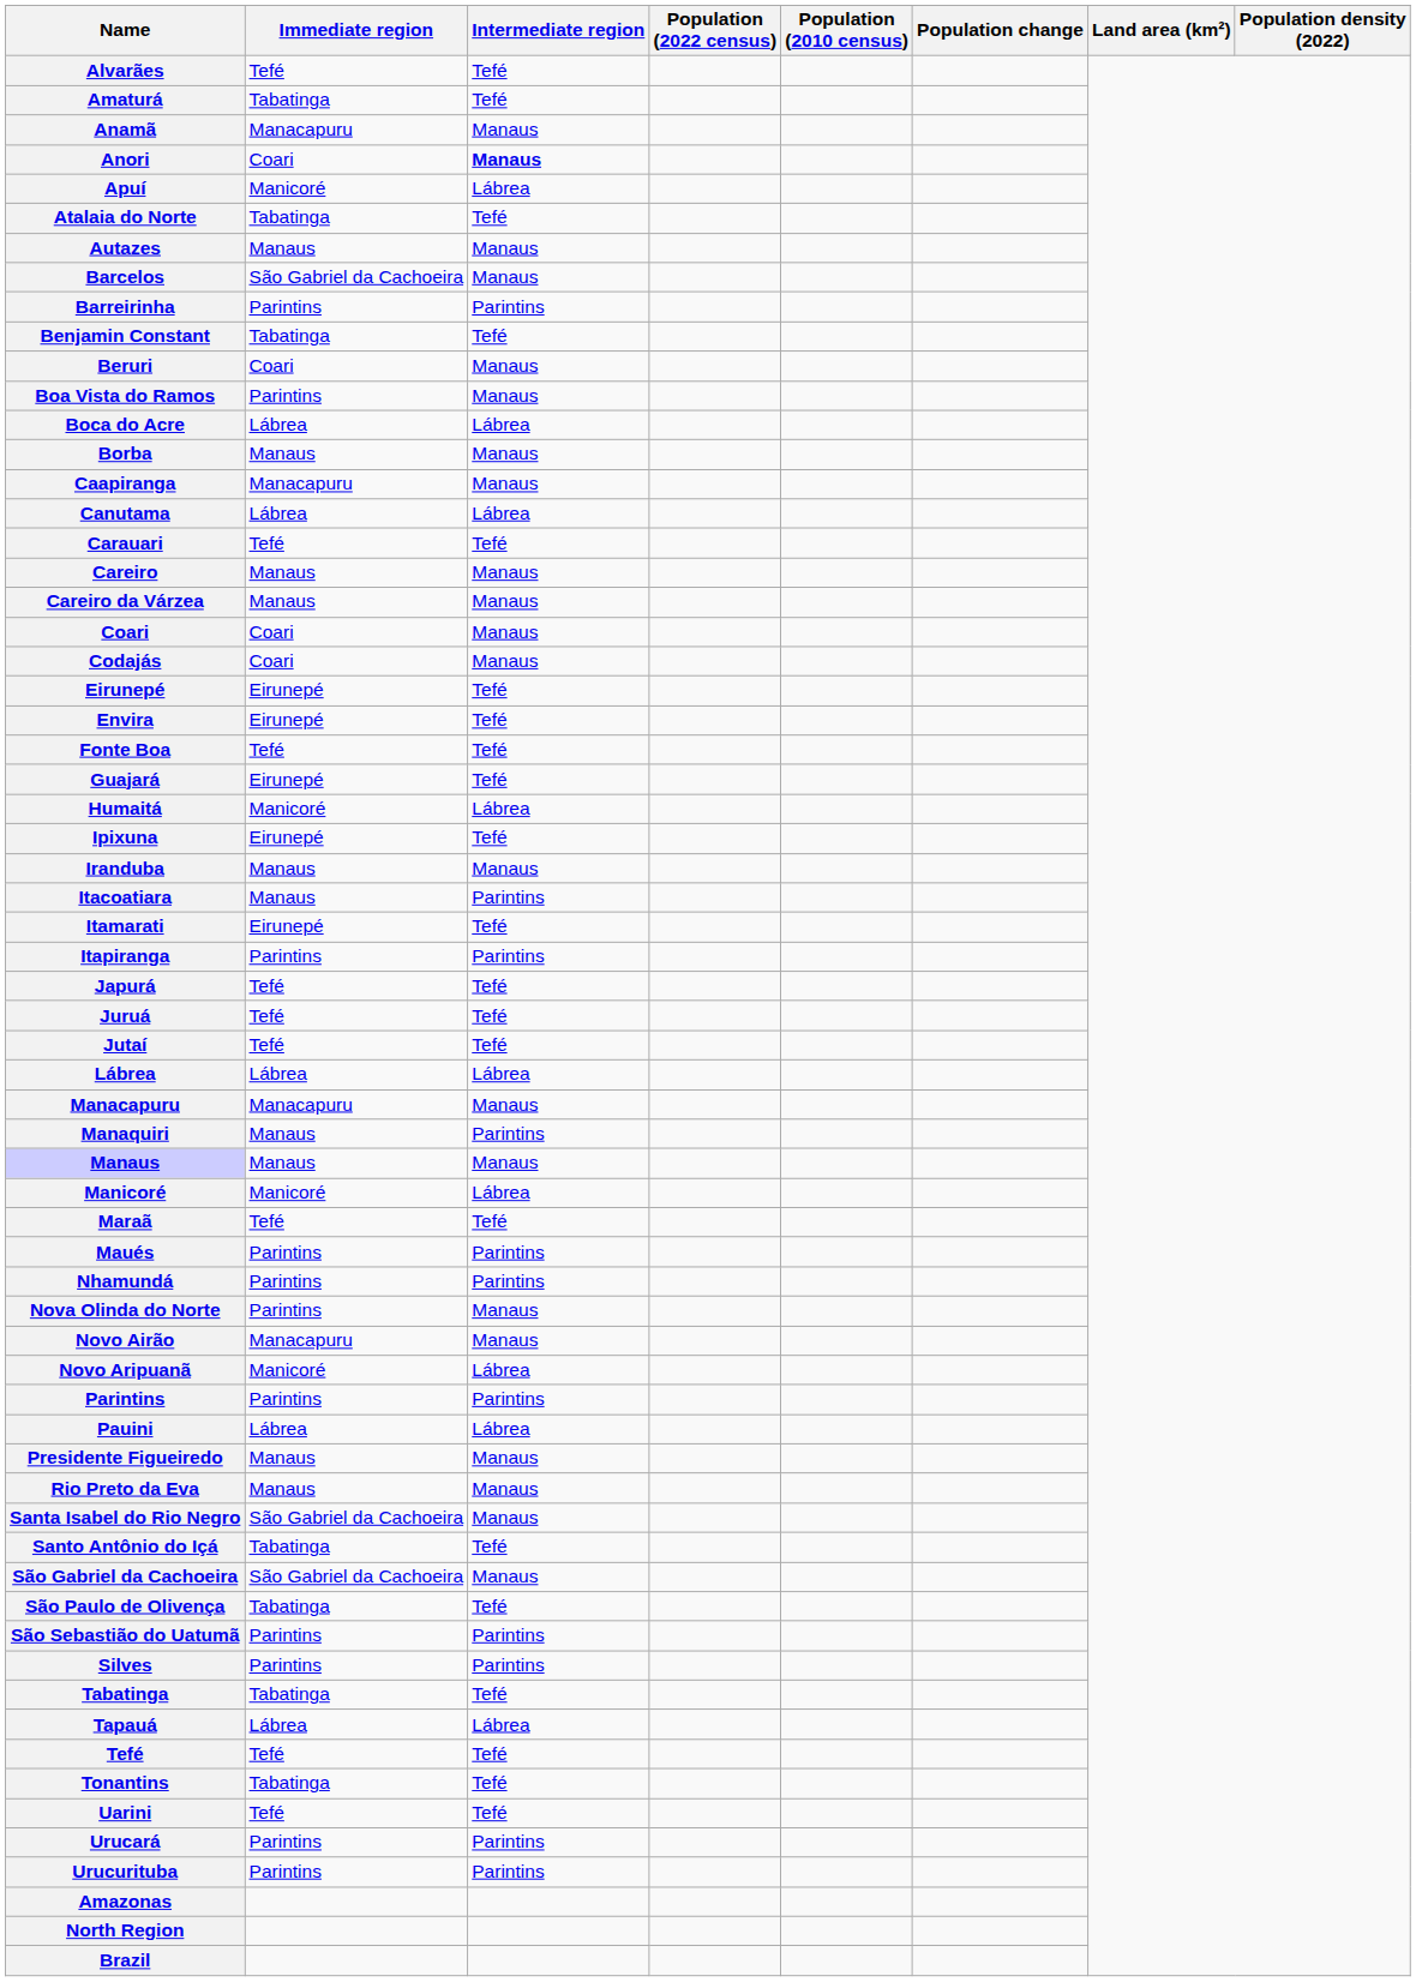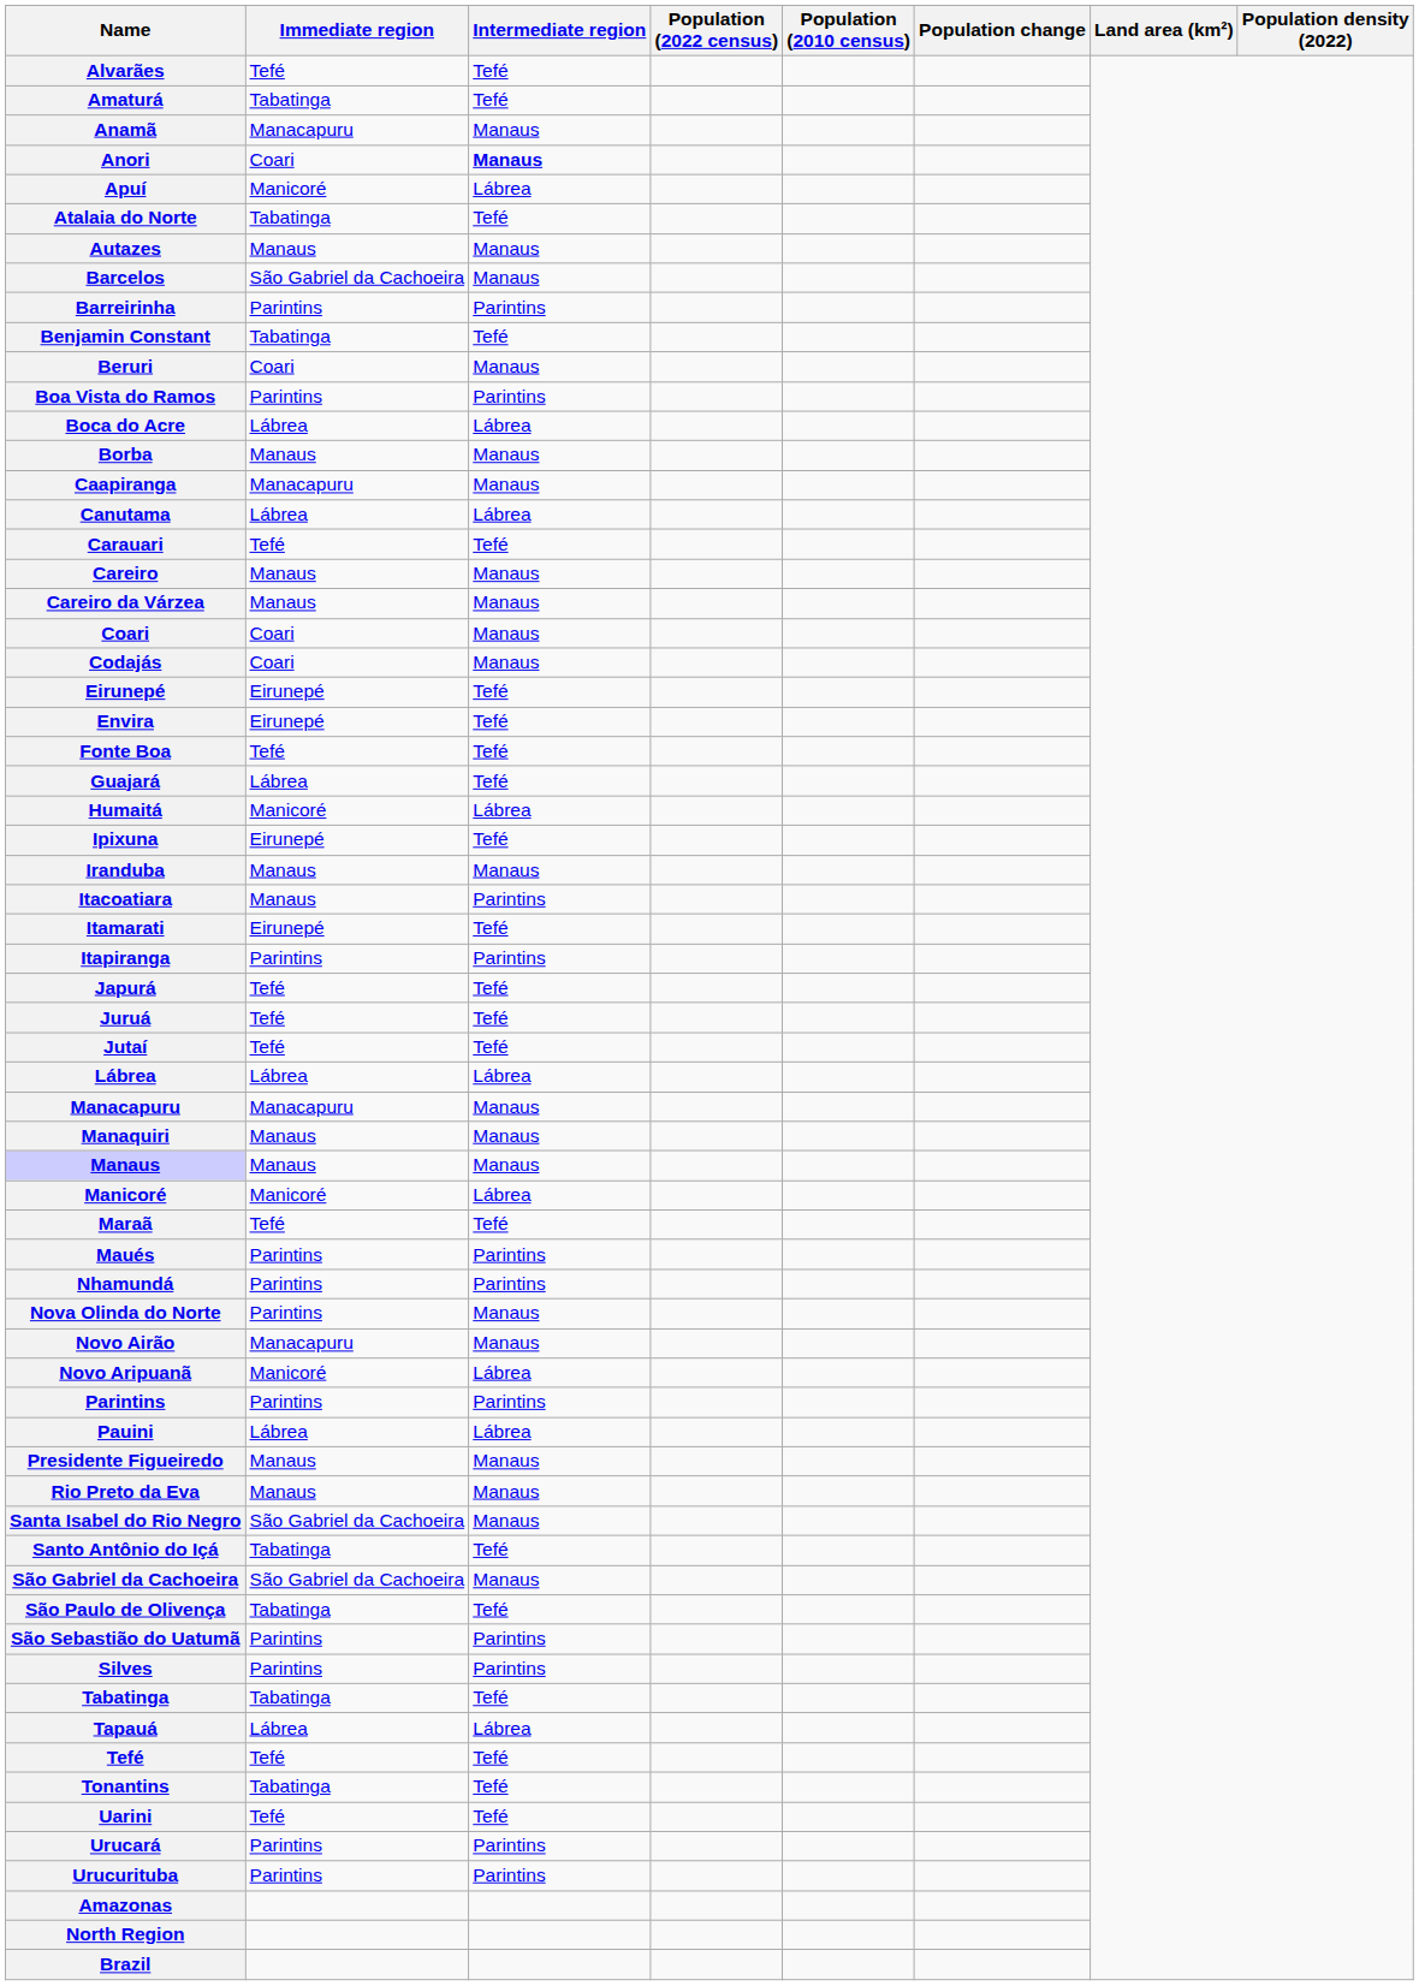 <table class="wikitable sortable sticky-header" style="text-align:right;">
 <tr>
 </tr>
 <tr>
 <th scope="col">Name</th>
 <th scope="col" align="left"><a href='#'>Immediate region</a></th>
 <th scope="col" align="left"><a href='#'>Intermediate region</a></th>
 <th scope="col">Population<br>(<a href='#'>2022 census</a>)</th>
 <th scope="col">Population<br>(<a href='#'>2010 census</a>)</th>
 <th scope="col">Population change</th>
 <th scope="col" data-sort-type="number">Land area (km²)</th>
 <th scope="col" data-sort-type="number">Population density<br>(2022)</th>
 </tr>
 <tr>
 <th scope="row" align="center"><a href='#'>Alvarães</a></th>
 <td align=left><a href='#'>Tefé</a></td>
 <td align=left><a href='#'>Tefé</a></td>
 <td></td>
 <td></td>
 <td></td>
 </tr>
 <tr>
 <th scope="row" align="center"><a href='#'>Amaturá</a></th>
 <td align=left><a href='#'>Tabatinga</a></td>
 <td align=left><a href='#'>Tefé</a></td>
 <td></td>
 <td></td>
 <td></td>
 </tr>
 <tr>
 <th scope="row" align="center"><a href='#'>Anamã</a></th>
 <td align=left><a href='#'>Manacapuru</a></td>
 <td align=left><a href='#'>Manaus</a></td>
 <td></td>
 <td></td>
 <td></td>
 </tr>
 <tr>
 <th scope="row" align="center"><a href='#'>Anori</a></th>
 <td align=left><a href='#'>Coari</a></td>
 <td align=left><strong><a href='#'>Manaus</a></strong></td>
 <td></td>
 <td></td>
 <td></td>
 </tr>
 <tr>
 <th scope="row" align="center"><a href='#'>Apuí</a></th>
 <td align=left><a href='#'>Manicoré</a></td>
 <td align=left><a href='#'>Lábrea</a></td>
 <td></td>
 <td></td>
 <td></td>
 </tr>
 <tr>
 <th scope="row" align="center"><a href='#'>Atalaia do Norte</a></th>
 <td align=left><a href='#'>Tabatinga</a></td>
 <td align=left><a href='#'>Tefé</a></td>
 <td></td>
 <td></td>
 <td></td>
 </tr>
 <tr>
 <th scope="row" align="center"><a href='#'>Autazes</a></th>
 <td align=left><a href='#'>Manaus</a></td>
 <td align=left><a href='#'>Manaus</a></td>
 <td></td>
 <td></td>
 <td></td>
 </tr>
 <tr>
 <th scope="row" align="center"><a href='#'>Barcelos</a></th>
 <td align=left><a href='#'>São Gabriel da Cachoeira</a></td>
 <td align=left><a href='#'>Manaus</a></td>
 <td></td>
 <td></td>
 <td></td>
 </tr>
 <tr>
 <th scope="row" align="center"><a href='#'>Barreirinha</a></th>
 <td align=left><a href='#'>Parintins</a></td>
 <td align=left><a href='#'>Parintins</a></td>
 <td></td>
 <td></td>
 <td></td>
 </tr>
 <tr>
 <th scope="row" align="center"><a href='#'>Benjamin Constant</a></th>
 <td align=left><a href='#'>Tabatinga</a></td>
 <td align=left><a href='#'>Tefé</a></td>
 <td></td>
 <td></td>
 <td></td>
 </tr>
 <tr>
 <th scope="row" align="center"><a href='#'>Beruri</a></th>
 <td align=left><a href='#'>Coari</a></td>
 <td align=left><a href='#'>Manaus</a></td>
 <td></td>
 <td></td>
 <td></td>
 </tr>
 <tr>
 <th scope="row" align="center"><a href='#'>Boa Vista do Ramos</a></th>
 <td align=left><a href='#'>Parintins</a></td>
-<td align=left><a href='#'>Manaus</a></td>
+<td align=left><a href='#'>Parintins</a></td>
 <td></td>
 <td></td>
 <td></td>
 </tr>
 <tr>
 <th scope="row" align="center"><a href='#'>Boca do Acre</a></th>
 <td align=left><a href='#'>Lábrea</a></td>
 <td align=left><a href='#'>Lábrea</a></td>
 <td></td>
 <td></td>
 <td></td>
 </tr>
 <tr>
 <th scope="row" align="center"><a href='#'>Borba</a></th>
 <td align=left><a href='#'>Manaus</a></td>
 <td align=left><a href='#'>Manaus</a></td>
 <td></td>
 <td></td>
 <td></td>
 </tr>
 <tr>
 <th scope="row" align="center"><a href='#'>Caapiranga</a></th>
 <td align=left><a href='#'>Manacapuru</a></td>
 <td align=left><a href='#'>Manaus</a></td>
 <td></td>
 <td></td>
 <td></td>
 </tr>
 <tr>
 <th scope="row" align="center"><a href='#'>Canutama</a></th>
 <td align=left><a href='#'>Lábrea</a></td>
 <td align=left><a href='#'>Lábrea</a></td>
 <td></td>
 <td></td>
 <td></td>
 </tr>
 <tr>
 <th scope="row" align="center"><a href='#'>Carauari</a></th>
 <td align=left><a href='#'>Tefé</a></td>
 <td align=left><a href='#'>Tefé</a></td>
 <td></td>
 <td></td>
 <td></td>
 </tr>
 <tr>
 <th scope="row" align="center"><a href='#'>Careiro</a></th>
 <td align=left><a href='#'>Manaus</a></td>
 <td align=left><a href='#'>Manaus</a></td>
 <td></td>
 <td></td>
 <td></td>
 </tr>
 <tr>
 <th scope="row" align="center"><a href='#'>Careiro da Várzea</a></th>
 <td align=left><a href='#'>Manaus</a></td>
 <td align=left><a href='#'>Manaus</a></td>
 <td></td>
 <td></td>
 <td></td>
 </tr>
 <tr>
 <th scope="row" align="center"><a href='#'>Coari</a></th>
 <td align=left><a href='#'>Coari</a></td>
 <td align=left><a href='#'>Manaus</a></td>
 <td></td>
 <td></td>
 <td></td>
 </tr>
 <tr>
 <th scope="row" align="center"><a href='#'>Codajás</a></th>
 <td align=left><a href='#'>Coari</a></td>
 <td align=left><a href='#'>Manaus</a></td>
 <td></td>
 <td></td>
 <td></td>
 </tr>
 <tr>
 <th scope="row" align="center"><a href='#'>Eirunepé</a></th>
 <td align=left><a href='#'>Eirunepé</a></td>
 <td align=left><a href='#'>Tefé</a></td>
 <td></td>
 <td></td>
 <td></td>
 </tr>
 <tr>
 <th scope="row" align="center"><a href='#'>Envira</a></th>
 <td align=left><a href='#'>Eirunepé</a></td>
 <td align=left><a href='#'>Tefé</a></td>
 <td></td>
 <td></td>
 <td></td>
 </tr>
 <tr>
 <th scope="row" align="center"><a href='#'>Fonte Boa</a></th>
 <td align=left><a href='#'>Tefé</a></td>
 <td align=left><a href='#'>Tefé</a></td>
 <td></td>
 <td></td>
 <td></td>
 </tr>
 <tr>
 <th scope="row" align="center"><a href='#'>Guajará</a></th>
-<td align=left><a href='#'>Eirunepé</a></td>
+<td align=left><a href='#'>Lábrea</a></td>
 <td align=left><a href='#'>Tefé</a></td>
 <td></td>
 <td></td>
 <td></td>
 </tr>
 <tr>
 <th scope="row" align="center"><a href='#'>Humaitá</a></th>
 <td align=left><a href='#'>Manicoré</a></td>
 <td align=left><a href='#'>Lábrea</a></td>
 <td></td>
 <td></td>
 <td></td>
 </tr>
 <tr>
 <th scope="row" align="center"><a href='#'>Ipixuna</a></th>
 <td align=left><a href='#'>Eirunepé</a></td>
 <td align=left><a href='#'>Tefé</a></td>
 <td></td>
 <td></td>
 <td></td>
 </tr>
 <tr>
 <th scope="row" align="center"><a href='#'>Iranduba</a></th>
 <td align=left><a href='#'>Manaus</a></td>
 <td align=left><a href='#'>Manaus</a></td>
 <td></td>
 <td></td>
 <td></td>
 </tr>
 <tr>
 <th scope="row" align="center"><a href='#'>Itacoatiara</a></th>
 <td align=left><a href='#'>Manaus</a></td>
 <td align=left><a href='#'>Parintins</a></td>
 <td></td>
 <td></td>
 <td></td>
 </tr>
 <tr>
 <th scope="row" align="center"><a href='#'>Itamarati</a></th>
 <td align=left><a href='#'>Eirunepé</a></td>
 <td align=left><a href='#'>Tefé</a></td>
 <td></td>
 <td></td>
 <td></td>
 </tr>
 <tr>
 <th scope="row" align="center"><a href='#'>Itapiranga</a></th>
 <td align=left><a href='#'>Parintins</a></td>
 <td align=left><a href='#'>Parintins</a></td>
 <td></td>
 <td></td>
 <td></td>
 </tr>
 <tr>
 <th scope="row" align="center"><a href='#'>Japurá</a></th>
 <td align=left><a href='#'>Tefé</a></td>
 <td align=left><a href='#'>Tefé</a></td>
 <td></td>
 <td></td>
 <td></td>
 </tr>
 <tr>
 <th scope="row" align="center"><a href='#'>Juruá</a></th>
 <td align=left><a href='#'>Tefé</a></td>
 <td align=left><a href='#'>Tefé</a></td>
 <td></td>
 <td></td>
 <td></td>
 </tr>
 <tr>
 <th scope="row" align="center"><a href='#'>Jutaí</a></th>
 <td align=left><a href='#'>Tefé</a></td>
 <td align=left><a href='#'>Tefé</a></td>
 <td></td>
 <td></td>
 <td></td>
 </tr>
 <tr>
 <th scope="row" align="center"><a href='#'>Lábrea</a></th>
 <td align=left><a href='#'>Lábrea</a></td>
 <td align=left><a href='#'>Lábrea</a></td>
 <td></td>
 <td></td>
 <td></td>
 </tr>
 <tr>
 <th scope="row" align="center"><a href='#'>Manacapuru</a></th>
 <td align=left><a href='#'>Manacapuru</a></td>
 <td align=left><a href='#'>Manaus</a></td>
 <td></td>
 <td></td>
 <td></td>
 </tr>
 <tr>
 <th scope="row" align="center"><a href='#'>Manaquiri</a></th>
 <td align=left><a href='#'>Manaus</a></td>
-<td align=left><a href='#'>Parintins</a></td>
+<td align=left><a href='#'>Manaus</a></td>
 <td></td>
 <td></td>
 <td></td>
 </tr>
 <tr>
 <th scope="row" align="left" style="background:#CCF;"><a href='#'>Manaus</a></th>
 <td align=left><a href='#'>Manaus</a></td>
 <td align=left><a href='#'>Manaus</a></td>
 <td></td>
 <td></td>
 <td></td>
 </tr>
 <tr>
 <th scope="row" align="center"><a href='#'>Manicoré</a></th>
 <td align=left><a href='#'>Manicoré</a></td>
 <td align=left><a href='#'>Lábrea</a></td>
 <td></td>
 <td></td>
 <td></td>
 </tr>
 <tr>
 <th scope="row" align="center"><a href='#'>Maraã</a></th>
 <td align=left><a href='#'>Tefé</a></td>
 <td align=left><a href='#'>Tefé</a></td>
 <td></td>
 <td></td>
 <td></td>
 </tr>
 <tr>
 <th scope="row" align="center"><a href='#'>Maués</a></th>
 <td align=left><a href='#'>Parintins</a></td>
 <td align=left><a href='#'>Parintins</a></td>
 <td></td>
 <td></td>
 <td></td>
 </tr>
 <tr>
 <th scope="row" align="center"><a href='#'>Nhamundá</a></th>
 <td align=left><a href='#'>Parintins</a></td>
 <td align=left><a href='#'>Parintins</a></td>
 <td></td>
 <td></td>
 <td></td>
 </tr>
 <tr>
 <th scope="row" align="center"><a href='#'>Nova Olinda do Norte</a></th>
 <td align=left><a href='#'>Parintins</a></td>
 <td align=left><a href='#'>Manaus</a></td>
 <td></td>
 <td></td>
 <td></td>
 </tr>
 <tr>
 <th scope="row" align="center"><a href='#'>Novo Airão</a></th>
 <td align=left><a href='#'>Manacapuru</a></td>
 <td align=left><a href='#'>Manaus</a></td>
 <td></td>
 <td></td>
 <td></td>
 </tr>
 <tr>
 <th scope="row" align="center"><a href='#'>Novo Aripuanã</a></th>
 <td align=left><a href='#'>Manicoré</a></td>
 <td align=left><a href='#'>Lábrea</a></td>
 <td></td>
 <td></td>
 <td></td>
 </tr>
 <tr>
 <th scope="row" align="center"><a href='#'>Parintins</a></th>
 <td align=left><a href='#'>Parintins</a></td>
 <td align=left><a href='#'>Parintins</a></td>
 <td></td>
 <td></td>
 <td></td>
 </tr>
 <tr>
 <th scope="row" align="center"><a href='#'>Pauini</a></th>
 <td align=left><a href='#'>Lábrea</a></td>
 <td align=left><a href='#'>Lábrea</a></td>
 <td></td>
 <td></td>
 <td></td>
 </tr>
 <tr>
 <th scope="row" align="center"><a href='#'>Presidente Figueiredo</a></th>
 <td align=left><a href='#'>Manaus</a></td>
 <td align=left><a href='#'>Manaus</a></td>
 <td></td>
 <td></td>
 <td></td>
 </tr>
 <tr>
 <th scope="row" align="center"><a href='#'>Rio Preto da Eva</a></th>
 <td align=left><a href='#'>Manaus</a></td>
 <td align=left><a href='#'>Manaus</a></td>
 <td></td>
 <td></td>
 <td></td>
 </tr>
 <tr>
 <th scope="row" align="center"><a href='#'>Santa Isabel do Rio Negro</a></th>
 <td align=left><a href='#'>São Gabriel da Cachoeira</a></td>
 <td align=left><a href='#'>Manaus</a></td>
 <td></td>
 <td></td>
 <td></td>
 </tr>
 <tr>
 <th scope="row" align="center"><a href='#'>Santo Antônio do Içá</a></th>
 <td align=left><a href='#'>Tabatinga</a></td>
 <td align=left><a href='#'>Tefé</a></td>
 <td></td>
 <td></td>
 <td></td>
 </tr>
 <tr>
 <th scope="row" align="center"><a href='#'>São Gabriel da Cachoeira</a></th>
 <td align=left><a href='#'>São Gabriel da Cachoeira</a></td>
 <td align=left><a href='#'>Manaus</a></td>
 <td></td>
 <td></td>
 <td></td>
 </tr>
 <tr>
 <th scope="row" align="center"><a href='#'>São Paulo de Olivença</a></th>
 <td align=left><a href='#'>Tabatinga</a></td>
 <td align=left><a href='#'>Tefé</a></td>
 <td></td>
 <td></td>
 <td></td>
 </tr>
 <tr>
 <th scope="row" align="center"><a href='#'>São Sebastião do Uatumã</a></th>
 <td align=left><a href='#'>Parintins</a></td>
 <td align=left><a href='#'>Parintins</a></td>
 <td></td>
 <td></td>
 <td></td>
 </tr>
 <tr>
 <th scope="row" align="center"><a href='#'>Silves</a></th>
 <td align=left><a href='#'>Parintins</a></td>
 <td align=left><a href='#'>Parintins</a></td>
 <td></td>
 <td></td>
 <td></td>
 </tr>
 <tr>
 <th scope="row" align="center"><a href='#'>Tabatinga</a></th>
 <td align=left><a href='#'>Tabatinga</a></td>
 <td align=left><a href='#'>Tefé</a></td>
 <td></td>
 <td></td>
 <td></td>
 </tr>
 <tr>
 <th scope="row" align="center"><a href='#'>Tapauá</a></th>
 <td align=left><a href='#'>Lábrea</a></td>
 <td align=left><a href='#'>Lábrea</a></td>
 <td></td>
 <td></td>
 <td></td>
 </tr>
 <tr>
 <th scope="row" align="center"><a href='#'>Tefé</a></th>
 <td align=left><a href='#'>Tefé</a></td>
 <td align=left><a href='#'>Tefé</a></td>
 <td></td>
 <td></td>
 <td></td>
 </tr>
 <tr>
 <th scope="row" align="center"><a href='#'>Tonantins</a></th>
 <td align=left><a href='#'>Tabatinga</a></td>
 <td align=left><a href='#'>Tefé</a></td>
 <td></td>
 <td></td>
 <td></td>
 </tr>
 <tr>
 <th scope="row" align="center"><a href='#'>Uarini</a></th>
 <td align=left><a href='#'>Tefé</a></td>
 <td align=left><a href='#'>Tefé</a></td>
 <td></td>
 <td></td>
 <td></td>
 </tr>
 <tr>
 <th scope="row" align="center"><a href='#'>Urucará</a></th>
 <td align=left><a href='#'>Parintins</a></td>
 <td align=left><a href='#'>Parintins</a></td>
 <td></td>
 <td></td>
 <td></td>
 </tr>
 <tr>
 <th scope="row" align="center"><a href='#'>Urucurituba</a></th>
 <td align=left><a href='#'>Parintins</a></td>
 <td align=left><a href='#'>Parintins</a></td>
 <td></td>
 <td></td>
 <td></td>
 </tr>
 <tr class="sortbottom" style="text-align:center;" style="background: #f2f2f2;">
 <th scope="row" align="center"><strong><a href='#'>Amazonas</a></strong></th>
 <td align=left></td>
 <td align=left></td>
 <td></td>
 <td><strong></strong></td>
 <td><strong></strong></td>
 </tr>
 <tr class="sortbottom" style="text-align:center;" style="background: #f2f2f2;">
 <th scope="row" align="center"><strong><a href='#'>North Region</a></strong></th>
 <td align=left></td>
 <td align=left></td>
 <td></td>
 <td><strong></strong></td>
 <td><strong></strong></td>
 </tr>
 <tr class="sortbottom" style="text-align:center;" style="background: #f2f2f2;">
 <th scope="row" align="center"><strong><a href='#'>Brazil</a></strong></th>
 <td align=left></td>
 <td align=left></td>
 <td></td>
 <td><strong></strong></td>
 <td><strong></strong></td>
 </tr>
 </table>
